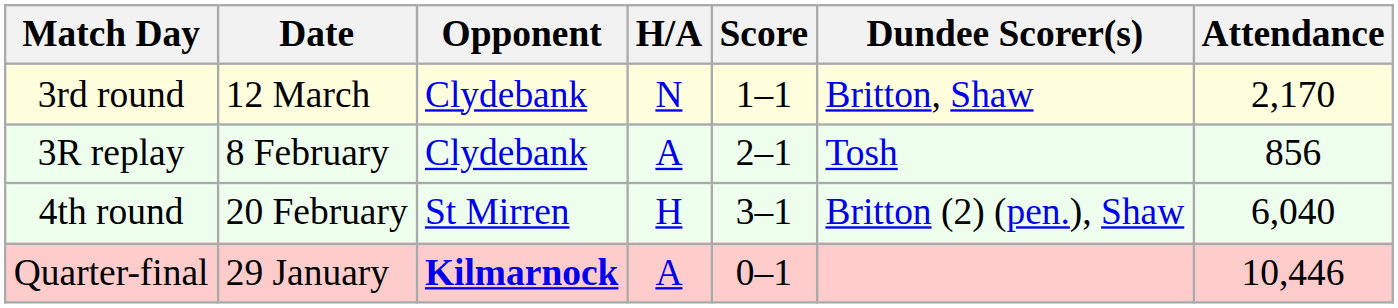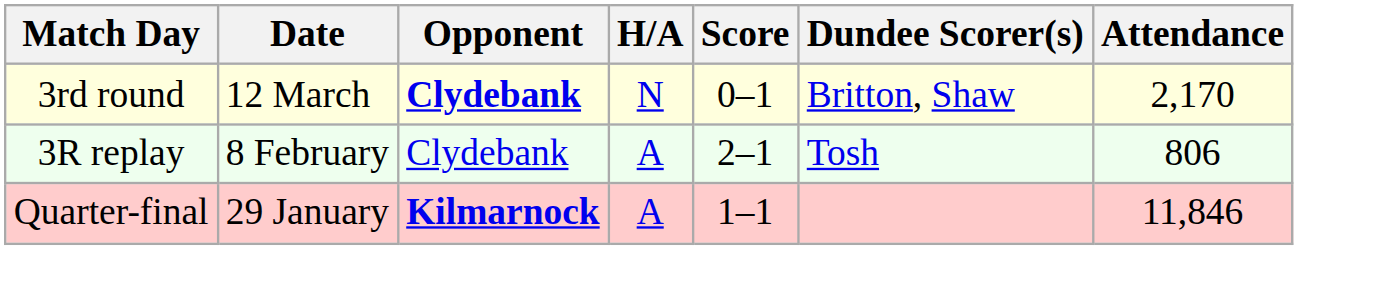 <table class="wikitable" style="text-align:center">
 <tr>
 <th>Match Day</th>
 <th>Date</th>
 <th>Opponent</th>
 <th>H/A</th>
 <th>Score</th>
 <th>Dundee Scorer(s)</th>
 <th>Attendance</th>
 </tr>
 <tr bgcolor="#FFFFDD">
 <td>3rd round</td>
 <td align="left">12 March</td>
-<td align="left"><a href='#'>Clydebank</a></td>
+<td align="left"><strong><a href='#'>Clydebank</a></strong></td>
 <td><a href='#'>N</a></td>
-<td>1–1</td>
+<td>0–1</td>
 <td align="left"><a href='#'>Britton</a>, <a href='#'>Shaw</a></td>
 <td>2,170</td>
 </tr>
 <tr bgcolor="#EEFFEE">
 <td>3R replay</td>
 <td align="left">8 February</td>
 <td align="left"><a href='#'>Clydebank</a></td>
 <td><a href='#'>A</a></td>
 <td>2–1</td>
 <td align="left"><a href='#'>Tosh</a></td>
-<td>856</td>
-</tr>
-<tr bgcolor="#EEFFEE">
-<td>4th round</td>
-<td align="left">20 February</td>
-<td align="left"><a href='#'>St Mirren</a></td>
-<td><a href='#'>H</a></td>
-<td>3–1</td>
-<td align="left"><a href='#'>Britton</a> (2) (<a href='#'>pen.</a>), <a href='#'>Shaw</a></td>
-<td>6,040</td>
+<td>806</td>
 </tr>
 <tr bgcolor="#FFCCCC">
 <td>Quarter-final</td>
 <td align="left">29 January</td>
 <td align="left"><strong><a href='#'>Kilmarnock</a></strong></td>
 <td><a href='#'>A</a></td>
-<td>0–1</td>
+<td>1–1</td>
 <td align="left"></td>
-<td>10,446</td>
+<td>11,846</td>
 </tr>
 </table>
